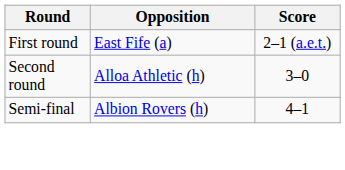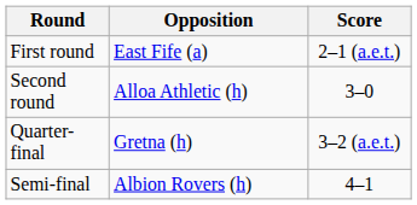 <table class="wikitable" style="text-align:left;margin-left:1em;float:right">
 <tr>
 <th width=80>Round</th>
 <th width=160>Opposition</th>
 <th width=80>Score</th>
 </tr>
 <tr>
 <td>First round</td>
 <td><a href='#'>East Fife</a> (<a href='#'>a</a>)</td>
 <td align=center>2–1 (<a href='#'>a.e.t.</a>)</td>
 </tr>
 <tr>
 <td>Second round</td>
 <td><a href='#'>Alloa Athletic</a> (<a href='#'>h</a>)</td>
 <td align=center>3–0</td>
 </tr>
 <tr>
+<td>Quarter-final</td>
+<td><a href='#'>Gretna</a> (<a href='#'>h</a>)</td>
+<td align=center>3–2 (<a href='#'>a.e.t.</a>)</td>
+</tr>
+<tr>
 <td>Semi-final</td>
 <td><a href='#'>Albion Rovers</a> (<a href='#'>h</a>)</td>
 <td align=center>4–1</td>
 </tr>
 </table>
